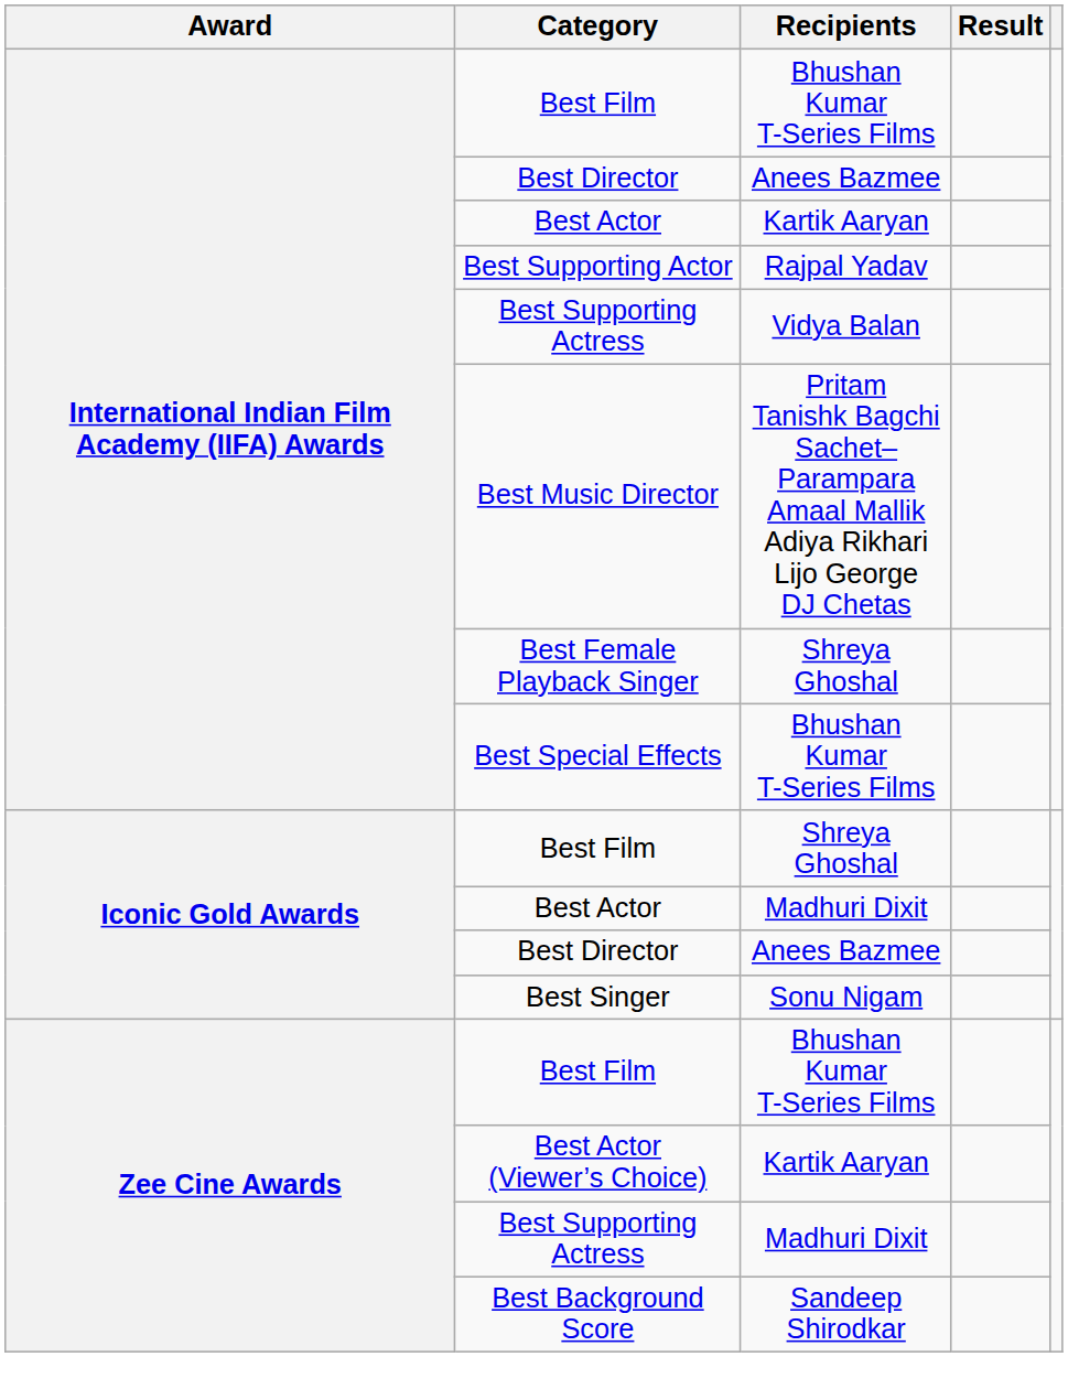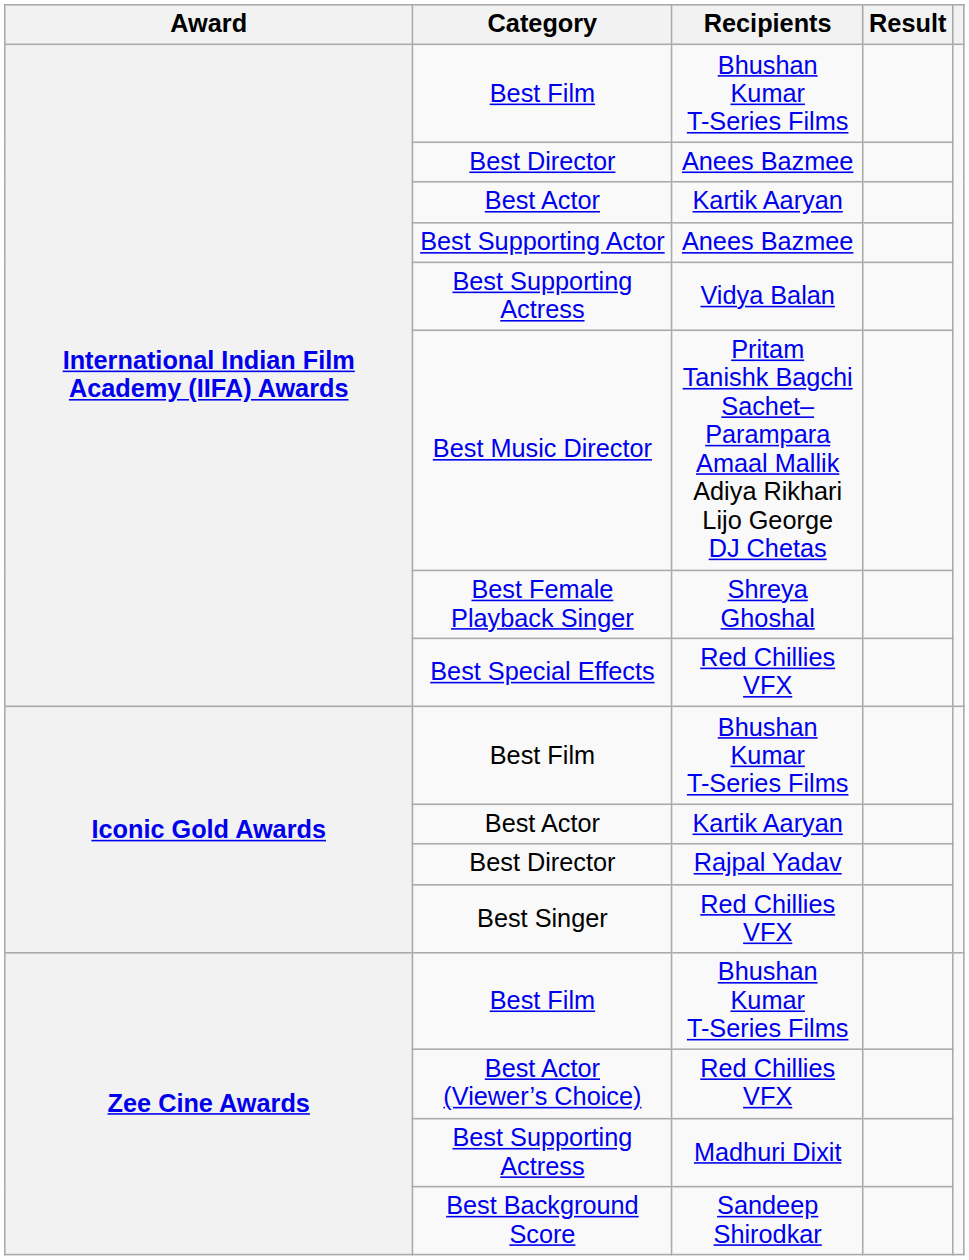 <table class="wikitable sortable" style="text-align:center;">
 <tr>
 <th scope="col">Award</th>
 <th scope="col">Category</th>
 <th scope="col">Recipients</th>
 <th scope="col">Result</th>
 <th class="unsortable" scope="col"></th>
 </tr>
 <tr>
 <th scope="row" rowspan="8"><a href='#'>International Indian Film Academy (IIFA) Awards</a></th>
 <td><a href='#'>Best Film</a></td>
 <td><a href='#'>Bhushan Kumar</a><br><a href='#'>T-Series Films</a></td>
 <td></td>
 <td rowspan="8"></td>
 </tr>
 <tr>
 <td><a href='#'>Best Director</a></td>
 <td><a href='#'>Anees Bazmee</a></td>
 <td></td>
 </tr>
 <tr>
 <td><a href='#'>Best Actor</a></td>
 <td><a href='#'>Kartik Aaryan</a></td>
 <td></td>
 </tr>
 <tr>
 <td><a href='#'>Best Supporting Actor</a></td>
-<td><a href='#'>Rajpal Yadav</a></td>
+<td><a href='#'>Anees Bazmee</a></td>
 <td></td>
 </tr>
 <tr>
 <td><a href='#'>Best Supporting Actress</a></td>
 <td><a href='#'>Vidya Balan</a></td>
 <td></td>
 </tr>
 <tr>
 <td><a href='#'>Best Music Director</a></td>
 <td><a href='#'>Pritam</a><br><a href='#'>Tanishk Bagchi</a><br><a href='#'>Sachet–Parampara</a><br><a href='#'>Amaal Mallik</a><br>Adiya Rikhari<br>Lijo George<br><a href='#'>DJ Chetas</a></td>
 <td></td>
 </tr>
 <tr>
 <td><a href='#'>Best Female Playback Singer</a></td>
 <td><a href='#'>Shreya Ghoshal</a><br></td>
 <td></td>
 </tr>
 <tr>
 <td><a href='#'>Best Special Effects</a></td>
-<td><a href='#'>Bhushan Kumar</a><br><a href='#'>T-Series Films</a></td>
+<td><a href='#'>Red Chillies VFX</a></td>
 <td></td>
 </tr>
 <tr>
 <th rowspan="4"><a href='#'>Iconic Gold Awards</a></th>
 <td>Best Film</td>
-<td><a href='#'>Shreya Ghoshal</a><br></td>
+<td><a href='#'>Bhushan Kumar</a><br><a href='#'>T-Series Films</a></td>
 <td></td>
 <td rowspan="4"></td>
 </tr>
 <tr>
 <td>Best Actor</td>
-<td><a href='#'>Madhuri Dixit</a></td>
+<td><a href='#'>Kartik Aaryan</a></td>
 <td></td>
 </tr>
 <tr>
 <td>Best Director</td>
-<td><a href='#'>Anees Bazmee</a></td>
+<td><a href='#'>Rajpal Yadav</a></td>
 <td></td>
 </tr>
 <tr>
 <td>Best Singer </td>
-<td><a href='#'>Sonu Nigam</a><br></td>
+<td><a href='#'>Red Chillies VFX</a></td>
 <td></td>
 </tr>
 <tr>
 <th rowspan="4"><a href='#'>Zee Cine Awards</a></th>
 <td><a href='#'>Best Film</a></td>
 <td><a href='#'>Bhushan Kumar</a><br><a href='#'>T-Series Films</a></td>
 <td></td>
 <td rowspan="4"></td>
 </tr>
 <tr>
 <td><a href='#'>Best Actor<br>(Viewer’s Choice)</a></td>
-<td><a href='#'>Kartik Aaryan</a></td>
+<td><a href='#'>Red Chillies VFX</a></td>
 <td></td>
 </tr>
 <tr>
 <td><a href='#'>Best Supporting Actress</a></td>
 <td><a href='#'>Madhuri Dixit</a></td>
 <td></td>
 </tr>
 <tr>
 <td><a href='#'>Best Background Score</a></td>
 <td><a href='#'>Sandeep Shirodkar</a></td>
 <td></td>
 </tr>
 </table>
